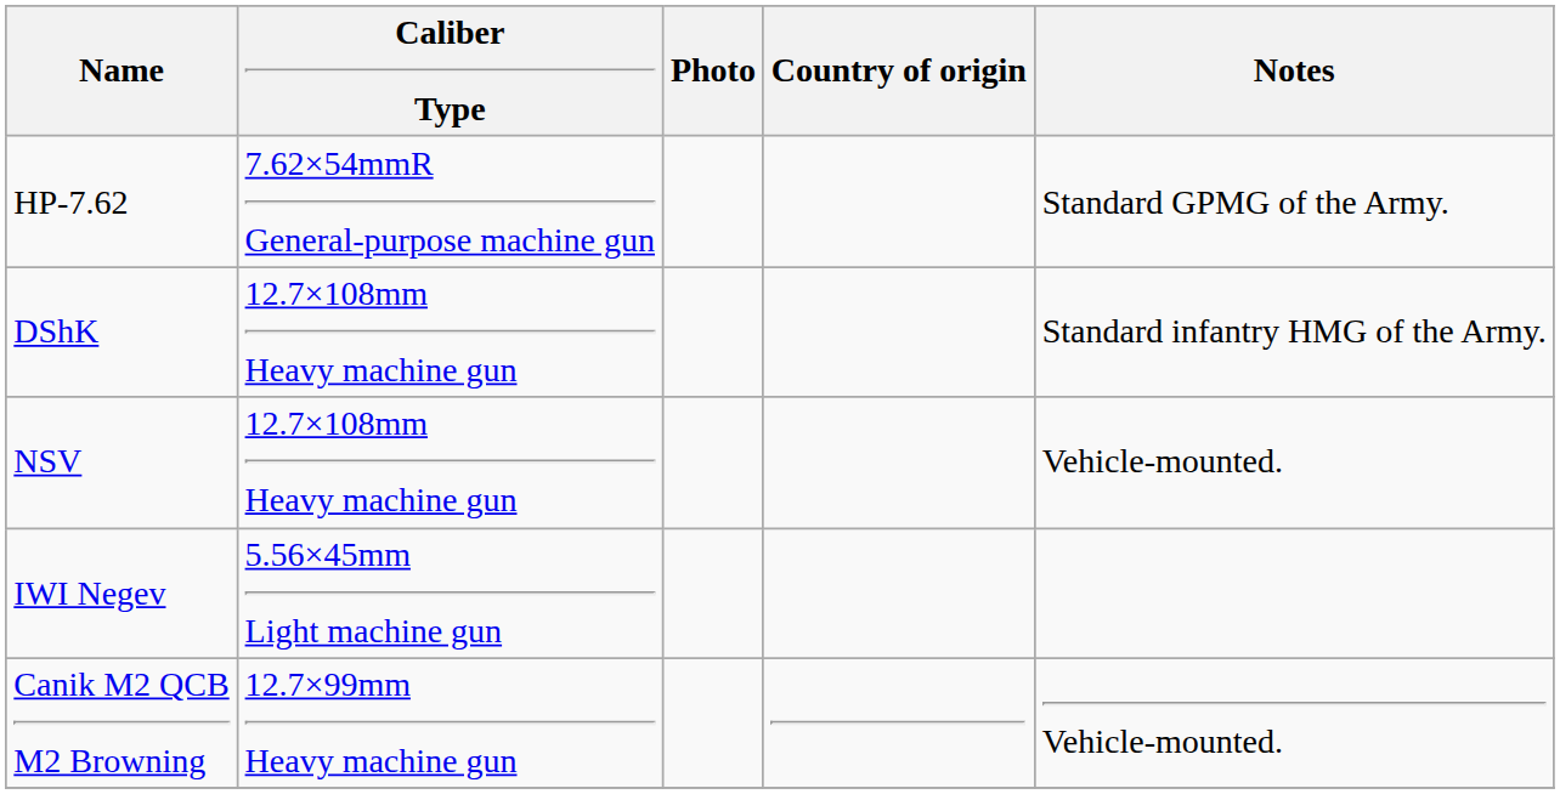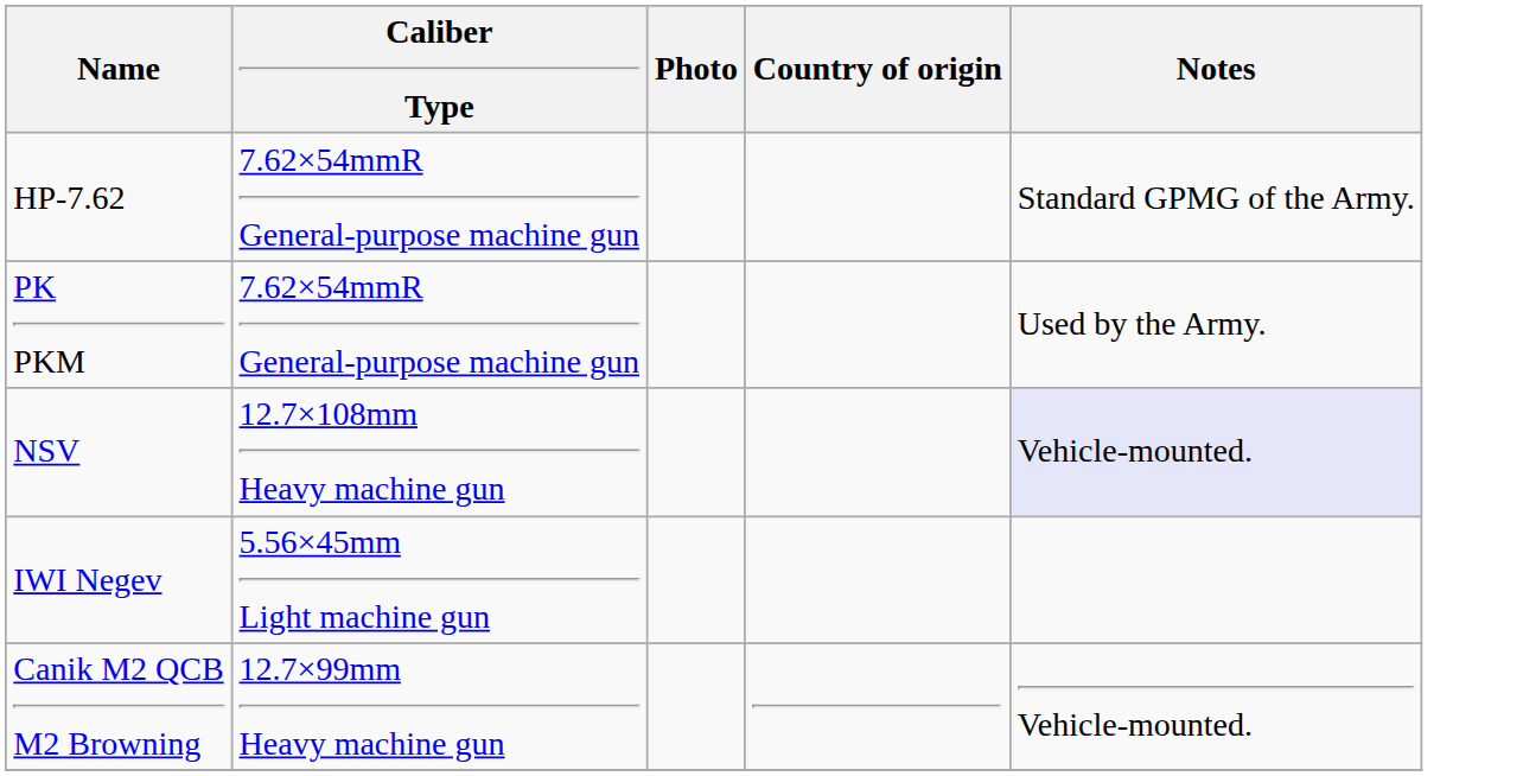 <table class="wikitable">
 <tr>
 <th style="text-align:center;">Name</th>
 <th style="text-align:center;">Caliber<hr>Type</th>
 <th style="text-align:center;">Photo</th>
 <th style="text-align:center;">Country of origin</th>
 <th style="text-align:center;">Notes</th>
 </tr>
 <tr>
 <td>HP-7.62</td>
 <td><a href='#'>7.62×54mmR</a><hr><a href='#'>General-purpose machine gun</a></td>
 <td></td>
 <td></td>
 <td>Standard GPMG of the Army.</td>
 </tr>
 <tr>
-<td><a href='#'>DShK</a></td>
-<td><a href='#'>12.7×108mm</a><hr><a href='#'>Heavy machine gun</a></td>
+<td><a href='#'>PK</a><hr>PKM</td>
+<td><a href='#'>7.62×54mmR</a><hr><a href='#'>General-purpose machine gun</a></td>
 <td></td>
-<td></td>
-<td>Standard infantry HMG of the Army.</td>
+<td><br></td>
+<td>Used by the Army.</td>
 </tr>
 <tr>
 <td><a href='#'>NSV</a></td>
 <td><a href='#'>12.7×108mm</a><hr><a href='#'>Heavy machine gun</a></td>
 <td></td>
 <td></td>
-<td>Vehicle-mounted.</td>
+<td style="background: lavender;">Vehicle-mounted.</td>
 </tr>
 <tr>
 <td><a href='#'>IWI Negev</a></td>
 <td><a href='#'>5.56×45mm</a><hr><a href='#'>Light machine gun</a></td>
 <td></td>
 <td></td>
 <td></td>
 </tr>
 <tr>
 <td><a href='#'>Canik M2 QCB</a><hr><a href='#'>M2 Browning</a></td>
 <td><a href='#'>12.7×99mm</a><hr><a href='#'>Heavy machine gun</a></td>
 <td></td>
 <td><hr></td>
 <td> <hr>Vehicle-mounted.</td>
 </tr>
 <tr>
 </tr>
 </table>
